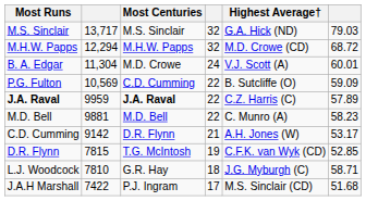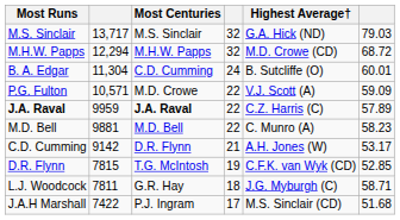 <table class=wikitable>
 <tr>
 <th>Most Runs</th>
 <th></th>
 <th>Most Centuries</th>
 <th></th>
 <th>Highest Average†</th>
 <th></th>
 </tr>
 <tr>
 <td><a href='#'>M.S. Sinclair</a></td>
 <td>13,717</td>
 <td>M.S. Sinclair</td>
 <td>32</td>
 <td><a href='#'>G.A. Hick</a> (ND)</td>
 <td>79.03</td>
 </tr>
 <tr>
 <td><a href='#'>M.H.W. Papps</a></td>
 <td>12,294</td>
 <td><a href='#'>M.H.W. Papps</a></td>
 <td>32</td>
 <td><a href='#'>M.D. Crowe</a> (CD)</td>
 <td>68.72</td>
 </tr>
 <tr>
 <td><a href='#'>B. A. Edgar</a></td>
 <td>11,304</td>
-<td>M.D. Crowe</td>
+<td><a href='#'>C.D. Cumming</a></td>
 <td>24</td>
-<td><a href='#'>V.J. Scott</a> (A)</td>
+<td>B. Sutcliffe (O)</td>
 <td>60.01</td>
 </tr>
 <tr>
 <td><a href='#'>P.G. Fulton</a></td>
-<td>10,569</td>
-<td><a href='#'>C.D. Cumming</a></td>
+<td>10,571</td>
+<td>M.D. Crowe</td>
 <td>22</td>
-<td>B. Sutcliffe (O)</td>
+<td><a href='#'>V.J. Scott</a> (A)</td>
 <td>59.09</td>
 </tr>
 <tr>
 <td><strong>J.A. Raval </strong></td>
 <td>9959</td>
 <td><strong>J.A. Raval </strong></td>
 <td>22</td>
 <td><a href='#'>C.Z. Harris</a> (C)</td>
 <td>57.89</td>
 </tr>
 <tr>
 <td>M.D. Bell</td>
 <td>9881</td>
 <td><a href='#'>M.D. Bell</a></td>
 <td>22</td>
 <td>C. Munro (A)</td>
 <td>58.23</td>
 </tr>
 <tr>
 <td>C.D. Cumming</td>
 <td>9142</td>
 <td><a href='#'>D.R. Flynn</a></td>
 <td>21</td>
 <td><a href='#'>A.H. Jones</a> (W)</td>
 <td>53.17</td>
 </tr>
 <tr>
 <td><a href='#'>D.R. Flynn</a></td>
 <td>7815</td>
 <td><a href='#'>T.G. McIntosh</a></td>
 <td>19</td>
 <td><a href='#'>C.F.K. van Wyk</a> (CD)</td>
 <td>52.85</td>
 </tr>
 <tr>
 <td>L.J. Woodcock</td>
-<td>7810</td>
+<td>7811</td>
 <td>G.R. Hay</td>
 <td>18</td>
 <td><a href='#'>J.G. Myburgh</a> (C)</td>
 <td>58.71</td>
 </tr>
 <tr>
 <td>J.A.H Marshall</td>
 <td>7422</td>
 <td>P.J. Ingram</td>
 <td>17</td>
 <td>M.S. Sinclair (CD)</td>
 <td>51.68</td>
 </tr>
 </table>
